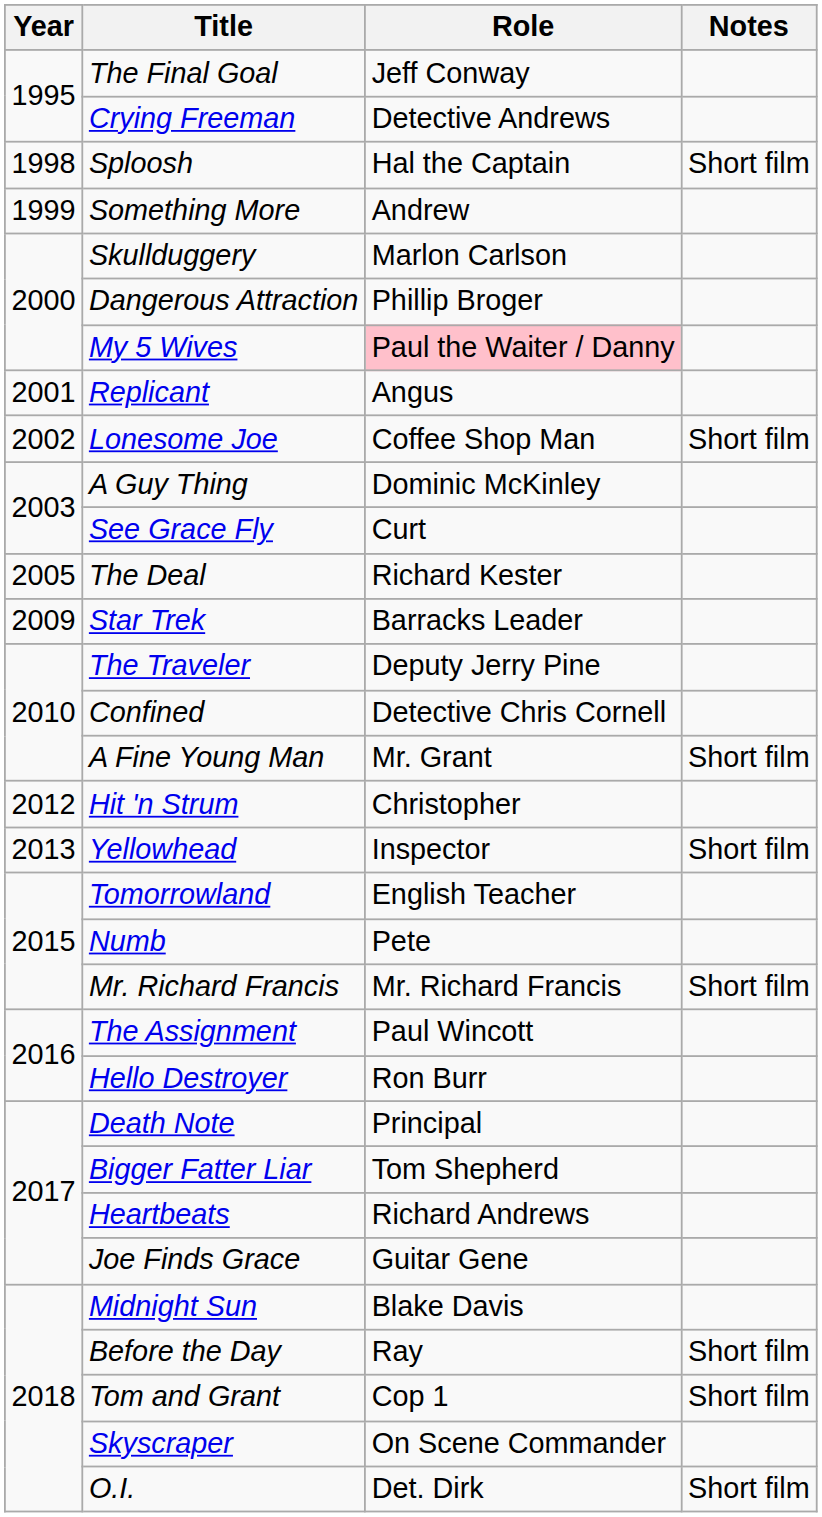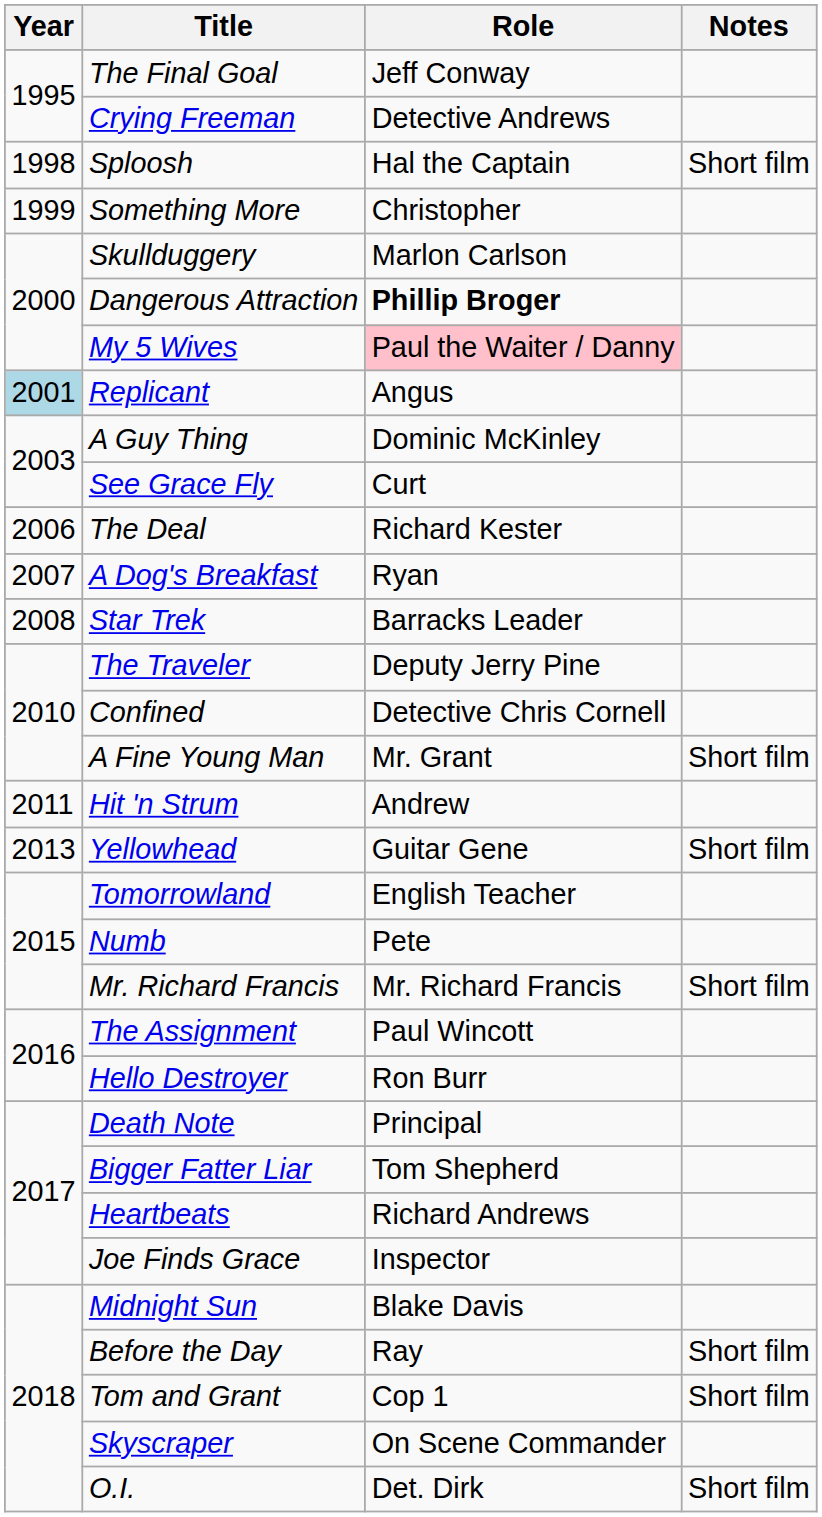 <table class="wikitable sortable">
 <tr>
 <th>Year</th>
 <th>Title</th>
 <th>Role</th>
 <th class="unsortable">Notes</th>
 </tr>
 <tr>
 <td rowspan="2">1995</td>
 <td data-sort-value="Final Goal, The"><em>The Final Goal</em></td>
 <td>Jeff Conway</td>
 <td></td>
 </tr>
 <tr>
 <td><em><a href='#'>Crying Freeman</a></em></td>
 <td>Detective Andrews</td>
 <td></td>
 </tr>
 <tr>
 <td>1998</td>
 <td><em>Sploosh</em></td>
 <td>Hal the Captain</td>
 <td>Short film</td>
 </tr>
 <tr>
 <td>1999</td>
 <td><em>Something More</em></td>
-<td>Andrew</td>
+<td>Christopher</td>
 <td></td>
 </tr>
 <tr>
 <td rowspan="3">2000</td>
 <td><em>Skullduggery</em></td>
 <td>Marlon Carlson</td>
 <td></td>
 </tr>
 <tr>
 <td><em>Dangerous Attraction</em></td>
-<td>Phillip Broger</td>
+<td><strong>Phillip Broger</strong></td>
 <td></td>
 </tr>
 <tr>
 <td><em><a href='#'>My 5 Wives</a></em></td>
 <td style="background: pink;">Paul the Waiter / Danny</td>
 <td></td>
 </tr>
 <tr>
-<td>2001</td>
+<td style="background: lightblue;">2001</td>
 <td><em><a href='#'>Replicant</a></em></td>
 <td>Angus</td>
 <td></td>
-</tr>
-<tr>
-<td>2002</td>
-<td><em><a href='#'>Lonesome Joe</a></em></td>
-<td>Coffee Shop Man</td>
-<td>Short film</td>
 </tr>
 <tr>
 <td rowspan="2">2003</td>
 <td data-sort-value="Guy Thing, A"><em>A Guy Thing</em></td>
 <td>Dominic McKinley</td>
 <td></td>
 </tr>
 <tr>
 <td><em><a href='#'>See Grace Fly</a></em></td>
 <td>Curt</td>
 <td></td>
 </tr>
 <tr>
-<td>2005</td>
+<td>2006</td>
 <td data-sort-value="Deal, The"><em>The Deal</em></td>
 <td>Richard Kester</td>
 <td></td>
 </tr>
 <tr>
-<td>2009</td>
+<td>2007</td>
+<td data-sort-value="Dog's Breakfast, A"><em><a href='#'>A Dog's Breakfast</a></em></td>
+<td>Ryan</td>
+<td></td>
+</tr>
+<tr>
+<td>2008</td>
 <td><em><a href='#'>Star Trek</a></em></td>
 <td>Barracks Leader</td>
 <td></td>
 </tr>
 <tr>
 <td rowspan="3">2010</td>
 <td data-sort-value="Traveler, The"><em><a href='#'>The Traveler</a></em></td>
 <td>Deputy Jerry Pine</td>
 <td></td>
 </tr>
 <tr>
 <td><em>Confined</em></td>
 <td>Detective Chris Cornell</td>
 <td></td>
 </tr>
 <tr>
 <td data-sort-value="Fine Young Man, A"><em>A Fine Young Man</em></td>
 <td>Mr. Grant</td>
 <td>Short film</td>
 </tr>
 <tr>
-<td>2012</td>
+<td>2011</td>
 <td><em><a href='#'>Hit 'n Strum</a></em></td>
-<td>Christopher</td>
+<td>Andrew</td>
 <td></td>
 </tr>
 <tr>
 <td>2013</td>
 <td><em><a href='#'>Yellowhead</a></em></td>
-<td>Inspector</td>
+<td>Guitar Gene</td>
 <td>Short film</td>
 </tr>
 <tr>
 <td rowspan="3">2015</td>
 <td><em><a href='#'>Tomorrowland</a></em></td>
 <td>English Teacher</td>
 <td></td>
 </tr>
 <tr>
 <td><em><a href='#'>Numb</a></em></td>
 <td>Pete</td>
 <td></td>
 </tr>
 <tr>
 <td><em>Mr. Richard Francis</em></td>
 <td>Mr. Richard Francis</td>
 <td>Short film</td>
 </tr>
 <tr>
 <td rowspan="2">2016</td>
 <td data-sort-value="Assignment, The"><a href='#'><em>The Assignment</em></a></td>
 <td>Paul Wincott</td>
 <td></td>
 </tr>
 <tr>
 <td><em><a href='#'>Hello Destroyer</a></em></td>
 <td>Ron Burr</td>
 <td></td>
 </tr>
 <tr>
 <td rowspan="4">2017</td>
 <td><a href='#'><em>Death Note</em></a></td>
 <td>Principal</td>
 <td></td>
 </tr>
 <tr>
 <td><em><a href='#'>Bigger Fatter Liar</a></em></td>
 <td>Tom Shepherd</td>
 <td></td>
 </tr>
 <tr>
 <td><em><a href='#'>Heartbeats</a></em></td>
 <td>Richard Andrews</td>
 <td></td>
 </tr>
 <tr>
 <td><em>Joe Finds Grace</em></td>
-<td>Guitar Gene</td>
+<td>Inspector</td>
 <td></td>
 </tr>
 <tr>
 <td rowspan="5">2018</td>
 <td><em><a href='#'>Midnight Sun</a></em></td>
 <td>Blake Davis</td>
 <td></td>
 </tr>
 <tr>
 <td><em>Before the Day</em></td>
 <td>Ray</td>
 <td>Short film</td>
 </tr>
 <tr>
 <td><em>Tom and Grant</em></td>
 <td>Cop 1</td>
 <td>Short film</td>
 </tr>
 <tr>
 <td><em><a href='#'>Skyscraper</a></em></td>
 <td>On Scene Commander</td>
 <td></td>
 </tr>
 <tr>
 <td><em>O.I.</em></td>
 <td>Det. Dirk</td>
 <td>Short film</td>
 </tr>
 </table>
